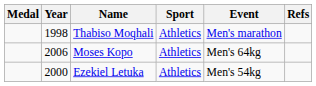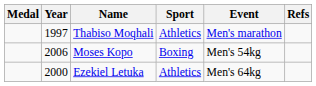 <table class="wikitable sortable" style="font-size: 95%;">
 <tr>
 <th>Medal</th>
 <th>Year</th>
 <th>Name</th>
 <th>Sport</th>
 <th>Event</th>
 <th>Refs</th>
 </tr>
 <tr>
 <td></td>
-<td>1998</td>
+<td>1997</td>
 <td><a href='#'>Thabiso Moqhali</a></td>
 <td><a href='#'>Athletics</a></td>
 <td><a href='#'>Men's marathon</a></td>
 <td></td>
 </tr>
 <tr>
 <td></td>
 <td>2006</td>
 <td><a href='#'>Moses Kopo</a></td>
-<td><a href='#'>Athletics</a></td>
-<td>Men's 64kg</td>
+<td><a href='#'>Boxing</a></td>
+<td>Men's 54kg</td>
 <td></td>
 </tr>
 <tr>
 <td></td>
 <td>2000</td>
 <td><a href='#'>Ezekiel Letuka</a></td>
 <td><a href='#'>Athletics</a></td>
-<td>Men's 54kg</td>
+<td>Men's 64kg</td>
 <td></td>
 </tr>
 </table>
